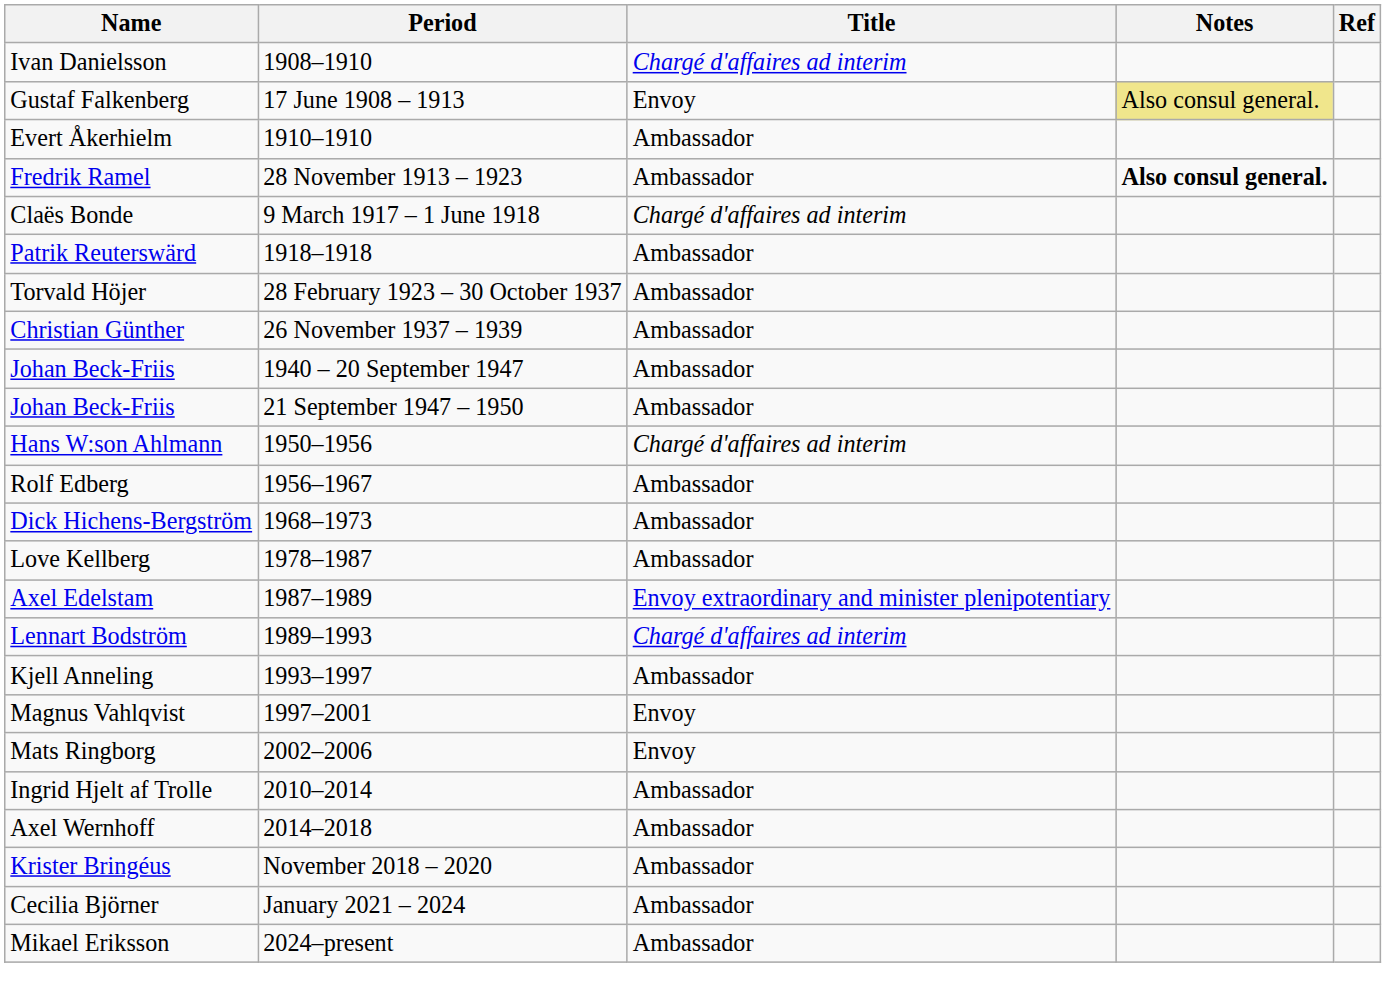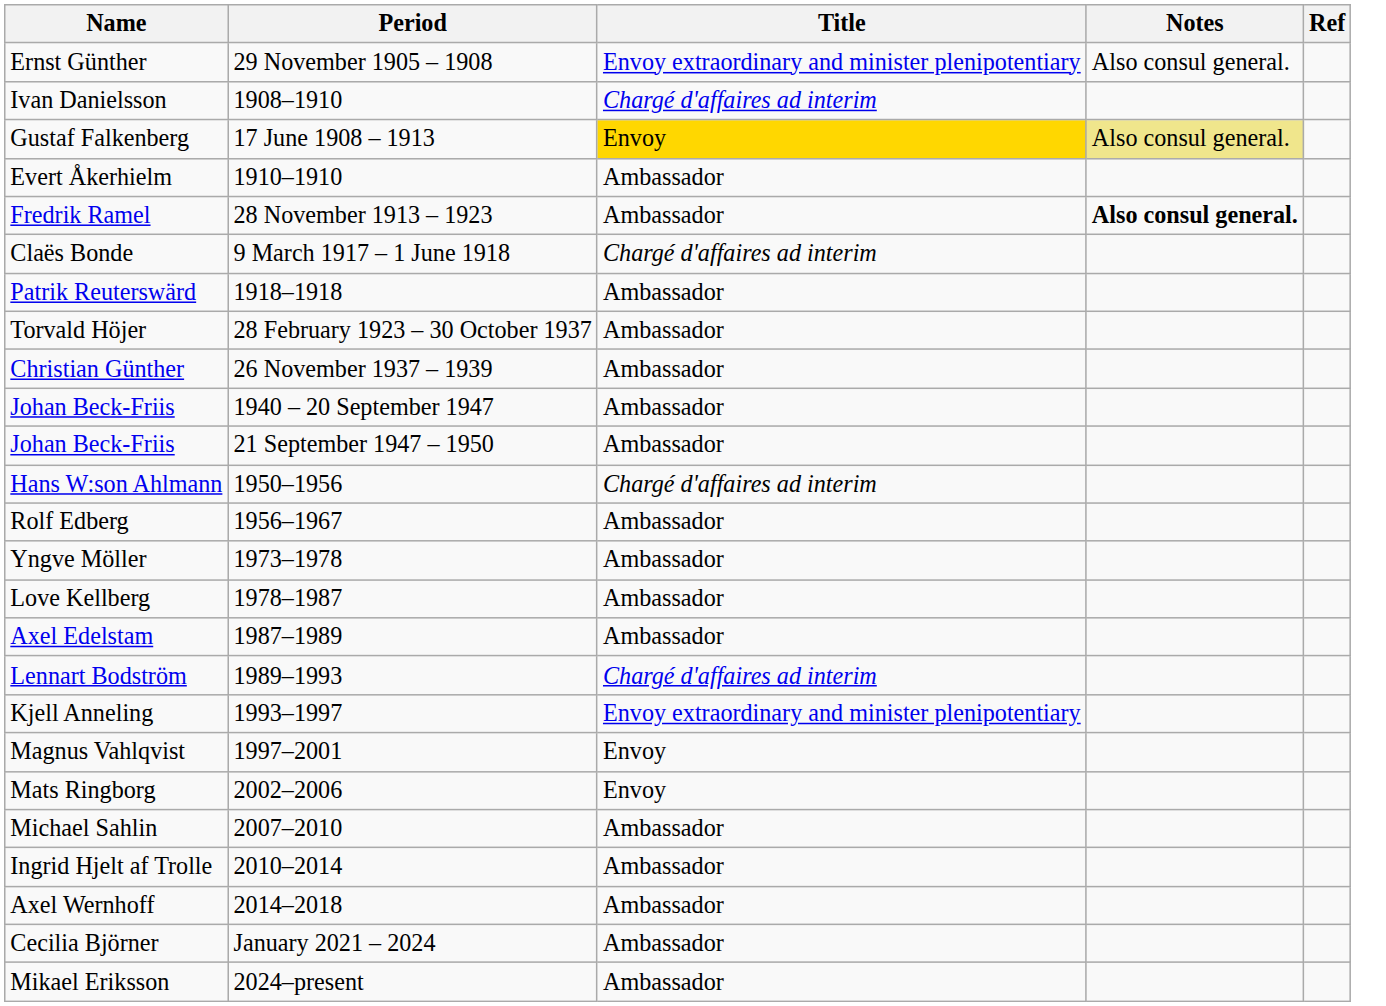 <table class="wikitable">
 <tr>
 <th>Name</th>
 <th>Period</th>
 <th>Title</th>
 <th>Notes</th>
 <th>Ref</th>
+</tr>
+<tr>
+<td>Ernst Günther</td>
+<td>29 November 1905 – 1908</td>
+<td><a href='#'>Envoy extraordinary and minister plenipotentiary</a></td>
+<td>Also consul general.</td>
+<td></td>
 </tr>
 <tr>
 <td>Ivan Danielsson</td>
 <td>1908–1910</td>
 <td><em><a href='#'>Chargé d'affaires ad interim</a></em></td>
 <td></td>
 <td></td>
 </tr>
 <tr>
 <td>Gustaf Falkenberg</td>
 <td>17 June 1908 – 1913</td>
-<td>Envoy</td>
+<td style="background: gold;">Envoy</td>
 <td style="background: khaki;">Also consul general.</td>
 <td></td>
 </tr>
 <tr>
 <td>Evert Åkerhielm</td>
 <td>1910–1910</td>
 <td>Ambassador</td>
 <td></td>
 <td></td>
 </tr>
 <tr>
 <td><a href='#'>Fredrik Ramel</a></td>
 <td>28 November 1913 – 1923</td>
 <td>Ambassador</td>
 <td><strong>Also consul general.</strong></td>
 <td></td>
 </tr>
 <tr>
 <td>Claës Bonde</td>
 <td>9 March 1917 – 1 June 1918</td>
 <td><em>Chargé d'affaires ad interim</em></td>
 <td></td>
 <td></td>
 </tr>
 <tr>
 <td><a href='#'>Patrik Reuterswärd</a></td>
 <td>1918–1918</td>
 <td>Ambassador</td>
 <td></td>
 <td></td>
 </tr>
 <tr>
 <td>Torvald Höjer</td>
 <td>28 February 1923 – 30 October 1937</td>
 <td>Ambassador</td>
 <td></td>
 <td></td>
 </tr>
 <tr>
 <td><a href='#'>Christian Günther</a></td>
 <td>26 November 1937 – 1939</td>
 <td>Ambassador</td>
 <td></td>
 <td></td>
 </tr>
 <tr>
 <td><a href='#'>Johan Beck-Friis</a></td>
 <td>1940 – 20 September 1947</td>
 <td>Ambassador</td>
 <td></td>
 <td></td>
 </tr>
 <tr>
 <td><a href='#'>Johan Beck-Friis</a></td>
 <td>21 September 1947 – 1950</td>
 <td>Ambassador</td>
 <td></td>
 <td></td>
 </tr>
 <tr>
 <td><a href='#'>Hans W:son Ahlmann</a></td>
 <td>1950–1956</td>
 <td><em>Chargé d'affaires ad interim</em></td>
 <td></td>
 <td></td>
 </tr>
 <tr>
 <td>Rolf Edberg</td>
 <td>1956–1967</td>
 <td>Ambassador</td>
 <td></td>
 <td></td>
 </tr>
 <tr>
-<td><a href='#'>Dick Hichens-Bergström</a></td>
-<td>1968–1973</td>
+<td>Yngve Möller</td>
+<td>1973–1978</td>
 <td>Ambassador</td>
 <td></td>
 <td></td>
 </tr>
 <tr>
 <td>Love Kellberg</td>
 <td>1978–1987</td>
 <td>Ambassador</td>
 <td></td>
 <td></td>
 </tr>
 <tr>
 <td><a href='#'>Axel Edelstam</a></td>
 <td>1987–1989</td>
-<td><a href='#'>Envoy extraordinary and minister plenipotentiary</a></td>
+<td>Ambassador</td>
 <td></td>
 <td></td>
 </tr>
 <tr>
 <td><a href='#'>Lennart Bodström</a></td>
 <td>1989–1993</td>
 <td><em><a href='#'>Chargé d'affaires ad interim</a></em></td>
 <td></td>
 <td></td>
 </tr>
 <tr>
 <td>Kjell Anneling</td>
 <td>1993–1997</td>
-<td>Ambassador</td>
+<td><a href='#'>Envoy extraordinary and minister plenipotentiary</a></td>
 <td></td>
 <td></td>
 </tr>
 <tr>
 <td>Magnus Vahlqvist</td>
 <td>1997–2001</td>
 <td>Envoy</td>
 <td></td>
 <td></td>
 </tr>
 <tr>
 <td>Mats Ringborg</td>
 <td>2002–2006</td>
 <td>Envoy</td>
 <td></td>
 <td></td>
 </tr>
 <tr>
+<td>Michael Sahlin</td>
+<td>2007–2010</td>
+<td>Ambassador</td>
+<td></td>
+<td></td>
+</tr>
+<tr>
 <td>Ingrid Hjelt af Trolle</td>
 <td>2010–2014</td>
 <td>Ambassador</td>
 <td></td>
 <td></td>
 </tr>
 <tr>
 <td>Axel Wernhoff</td>
 <td>2014–2018</td>
-<td>Ambassador</td>
-<td></td>
-<td></td>
-</tr>
-<tr>
-<td><a href='#'>Krister Bringéus</a></td>
-<td>November 2018 – 2020</td>
 <td>Ambassador</td>
 <td></td>
 <td></td>
 </tr>
 <tr>
 <td>Cecilia Björner</td>
 <td>January 2021 – 2024</td>
 <td>Ambassador</td>
 <td></td>
 <td></td>
 </tr>
 <tr>
 <td>Mikael Eriksson</td>
 <td>2024–present</td>
 <td>Ambassador</td>
 <td></td>
 <td></td>
 </tr>
 </table>
